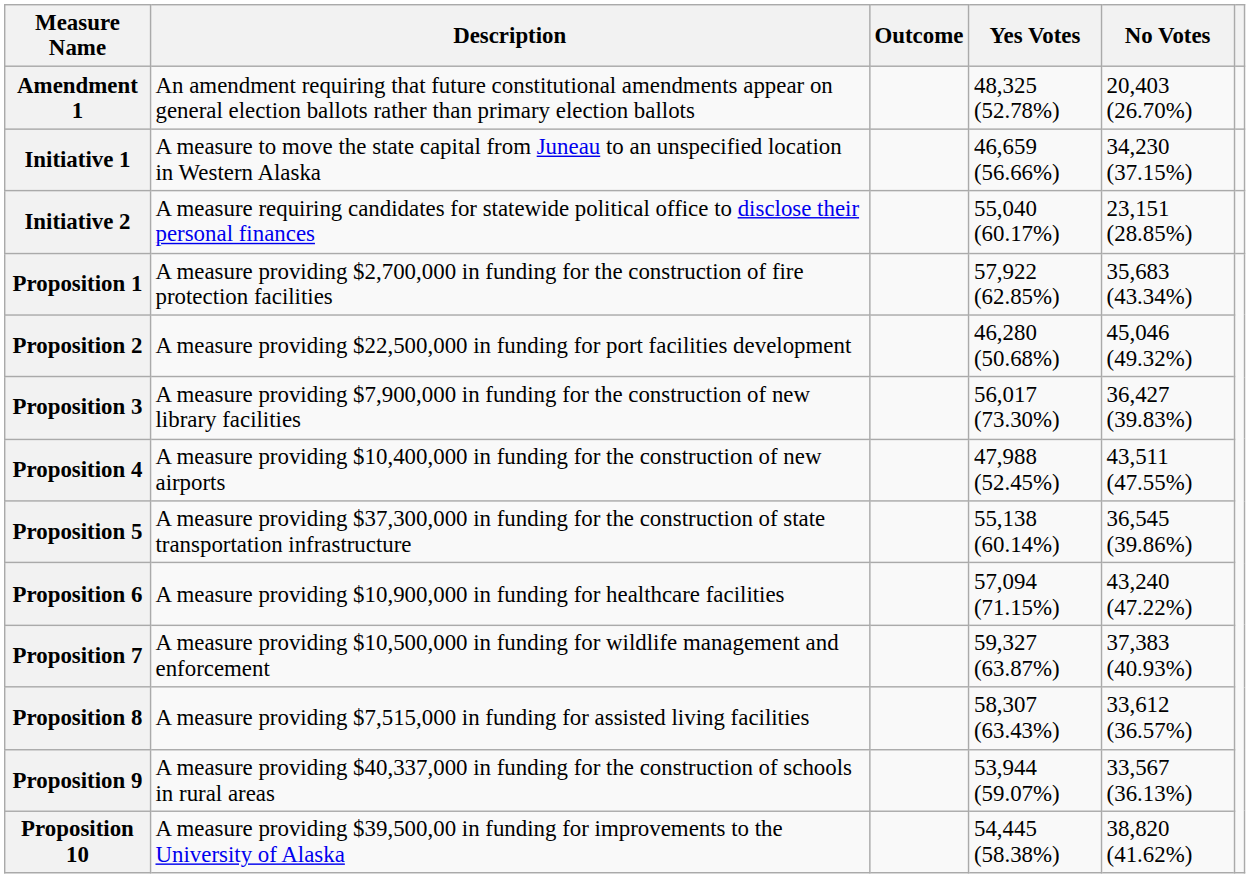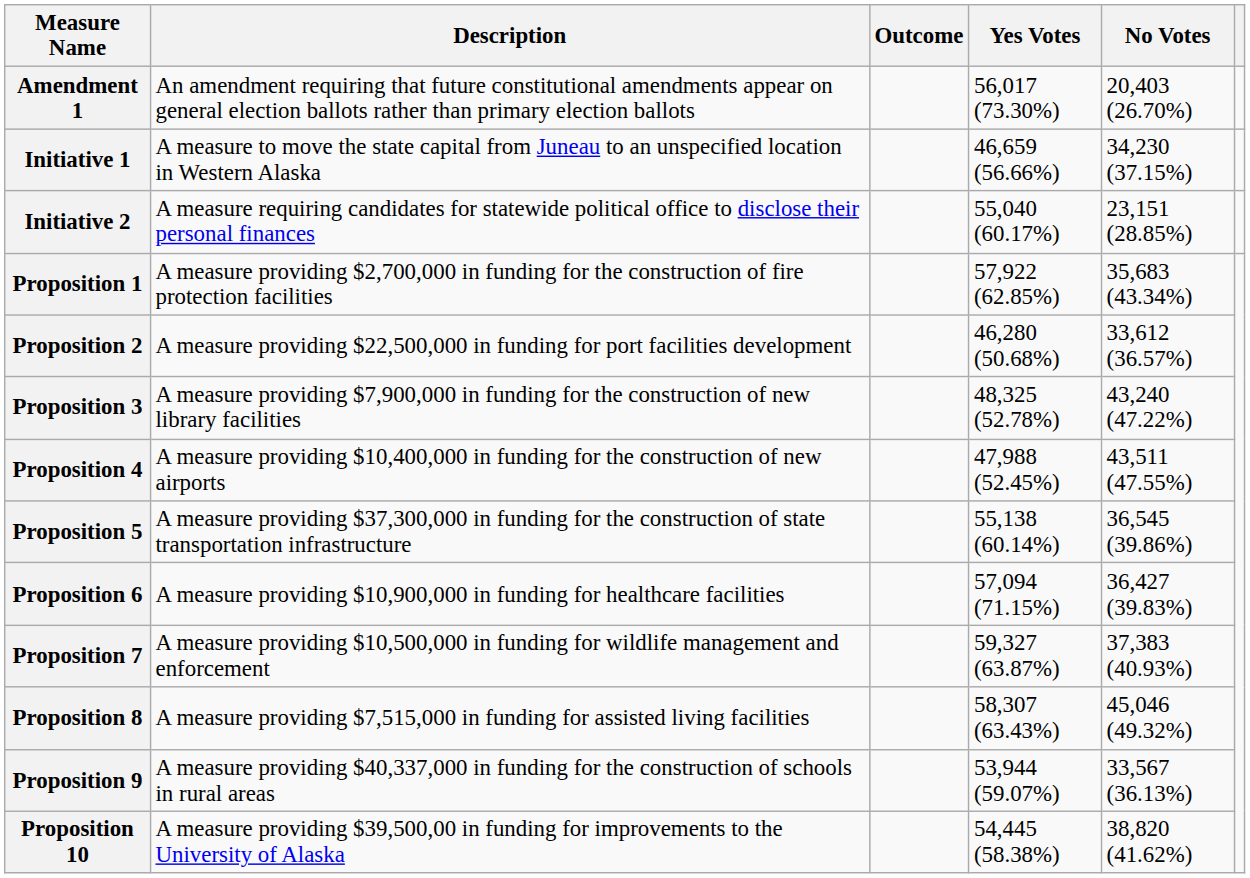 <table class="wikitable sortable plainrowheaders">
 <tr>
 <th scope=col>Measure Name</th>
 <th scope=col>Description</th>
 <th scope=col>Outcome</th>
 <th scope=col>Yes Votes</th>
 <th scope=col>No Votes</th>
 <th scope=col class=unsortable></th>
 </tr>
 <tr>
 <th scope=row>Amendment 1</th>
 <td>An amendment requiring that future constitutional amendments appear on general election ballots rather than primary election ballots</td>
 <td></td>
-<td>48,325 (52.78%)</td>
+<td>56,017 (73.30%)</td>
 <td>20,403 (26.70%)</td>
 <td></td>
 </tr>
 <tr>
 <th scope=row>Initiative 1</th>
 <td>A measure to move the state capital from <a href='#'>Juneau</a> to an unspecified location in Western Alaska</td>
 <td></td>
 <td>46,659 (56.66%)</td>
 <td>34,230 (37.15%)</td>
 <td></td>
 </tr>
 <tr>
 <th scope=row>Initiative 2</th>
 <td>A measure requiring candidates for statewide political office to <a href='#'>disclose their personal finances</a></td>
 <td></td>
 <td>55,040 (60.17%)</td>
 <td>23,151 (28.85%)</td>
 <td></td>
 </tr>
 <tr>
 <th scope=row>Proposition 1</th>
 <td>A measure providing $2,700,000 in funding for the construction of fire protection facilities</td>
 <td></td>
 <td>57,922 (62.85%)</td>
 <td>35,683 (43.34%)</td>
 <td rowspan=10></td>
 </tr>
 <tr>
 <th scope=row>Proposition 2</th>
 <td>A measure providing $22,500,000 in funding for port facilities development</td>
 <td></td>
 <td>46,280 (50.68%)</td>
-<td>45,046 (49.32%)</td>
+<td>33,612 (36.57%)</td>
 </tr>
 <tr>
 <th scope=row>Proposition 3</th>
 <td>A measure providing $7,900,000 in funding for the construction of new library facilities</td>
 <td></td>
-<td>56,017 (73.30%)</td>
-<td>36,427 (39.83%)</td>
+<td>48,325 (52.78%)</td>
+<td>43,240 (47.22%)</td>
 </tr>
 <tr>
 <th scope=row>Proposition 4</th>
 <td>A measure providing $10,400,000 in funding for the construction of new airports</td>
 <td></td>
 <td>47,988 (52.45%)</td>
 <td>43,511 (47.55%)</td>
 </tr>
 <tr>
 <th scope=row>Proposition 5</th>
 <td>A measure providing $37,300,000 in funding for the construction of state transportation infrastructure</td>
 <td></td>
 <td>55,138 (60.14%)</td>
 <td>36,545 (39.86%)</td>
 </tr>
 <tr>
 <th scope=row>Proposition 6</th>
 <td>A measure providing $10,900,000 in funding for healthcare facilities</td>
 <td></td>
 <td>57,094 (71.15%)</td>
-<td>43,240 (47.22%)</td>
+<td>36,427 (39.83%)</td>
 </tr>
 <tr>
 <th scope=row>Proposition 7</th>
 <td>A measure providing $10,500,000 in funding for wildlife management and enforcement</td>
 <td></td>
 <td>59,327 (63.87%)</td>
 <td>37,383 (40.93%)</td>
 </tr>
 <tr>
 <th scope=row>Proposition 8</th>
 <td>A measure providing $7,515,000 in funding for assisted living facilities</td>
 <td></td>
 <td>58,307 (63.43%)</td>
-<td>33,612 (36.57%)</td>
+<td>45,046 (49.32%)</td>
 </tr>
 <tr>
 <th scope=row>Proposition 9</th>
 <td>A measure providing $40,337,000 in funding for the construction of schools in rural areas</td>
 <td></td>
 <td>53,944 (59.07%)</td>
 <td>33,567 (36.13%)</td>
 </tr>
 <tr>
 <th scope=row>Proposition 10</th>
 <td>A measure providing $39,500,00 in funding for improvements to the <a href='#'>University of Alaska</a></td>
 <td></td>
 <td>54,445 (58.38%)</td>
 <td>38,820 (41.62%)</td>
 </tr>
 </table>
